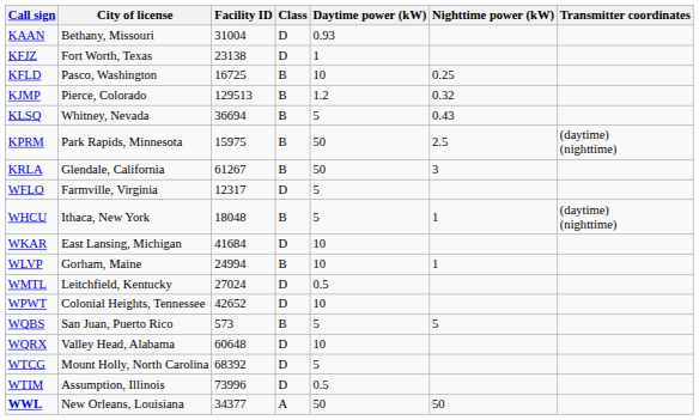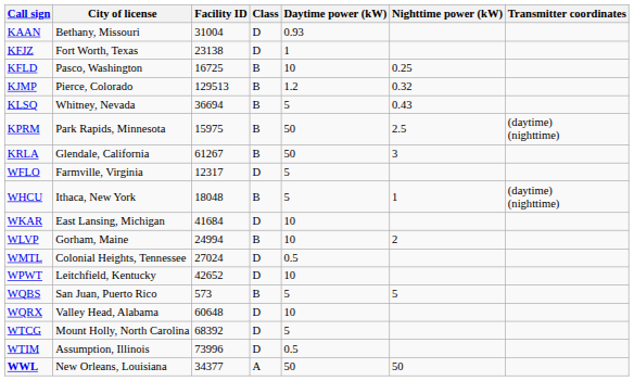 <table class="wikitable sortable">
 <tr>
 <th><a href='#'>Call sign</a></th>
 <th>City of license</th>
 <th>Facility ID</th>
 <th>Class</th>
 <th>Daytime power (kW)</th>
 <th>Nighttime power (kW)</th>
 <th>Transmitter coordinates</th>
 </tr>
 <tr>
 <td><a href='#'>KAAN</a></td>
 <td>Bethany, Missouri</td>
 <td>31004</td>
 <td>D</td>
 <td>0.93</td>
 <td></td>
 <td></td>
 </tr>
 <tr>
 <td><a href='#'>KFJZ</a></td>
 <td>Fort Worth, Texas</td>
 <td>23138</td>
 <td>D</td>
 <td>1</td>
 <td></td>
 <td></td>
 </tr>
 <tr>
 <td><a href='#'>KFLD</a></td>
 <td>Pasco, Washington</td>
 <td>16725</td>
 <td>B</td>
 <td>10</td>
 <td>0.25</td>
 <td></td>
 </tr>
 <tr>
 <td><a href='#'>KJMP</a></td>
 <td>Pierce, Colorado</td>
 <td>129513</td>
 <td>B</td>
 <td>1.2</td>
 <td>0.32</td>
 <td></td>
 </tr>
 <tr>
 <td><a href='#'>KLSQ</a></td>
 <td>Whitney, Nevada</td>
 <td>36694</td>
 <td>B</td>
 <td>5</td>
 <td>0.43</td>
 <td></td>
 </tr>
 <tr>
 <td><a href='#'>KPRM</a></td>
 <td>Park Rapids, Minnesota</td>
 <td>15975</td>
 <td>B</td>
 <td>50</td>
 <td>2.5</td>
 <td> (daytime)<br> (nighttime)</td>
 </tr>
 <tr>
 <td><a href='#'>KRLA</a></td>
 <td>Glendale, California</td>
 <td>61267</td>
 <td>B</td>
 <td>50</td>
 <td>3</td>
 <td></td>
 </tr>
 <tr>
 <td><a href='#'>WFLO</a></td>
 <td>Farmville, Virginia</td>
 <td>12317</td>
 <td>D</td>
 <td>5</td>
 <td></td>
 <td></td>
 </tr>
 <tr>
 <td><a href='#'>WHCU</a></td>
 <td>Ithaca, New York</td>
 <td>18048</td>
 <td>B</td>
 <td>5</td>
 <td>1</td>
 <td> (daytime)<br> (nighttime)</td>
 </tr>
 <tr>
 <td><a href='#'>WKAR</a></td>
 <td>East Lansing, Michigan</td>
 <td>41684</td>
 <td>D</td>
 <td>10</td>
 <td></td>
 <td></td>
 </tr>
 <tr>
 <td><a href='#'>WLVP</a></td>
 <td>Gorham, Maine</td>
 <td>24994</td>
 <td>B</td>
 <td>10</td>
-<td>1</td>
+<td>2</td>
 <td></td>
 </tr>
 <tr>
 <td><a href='#'>WMTL</a></td>
-<td>Leitchfield, Kentucky</td>
+<td>Colonial Heights, Tennessee</td>
 <td>27024</td>
 <td>D</td>
 <td>0.5</td>
 <td></td>
 <td></td>
 </tr>
 <tr>
 <td><a href='#'>WPWT</a></td>
-<td>Colonial Heights, Tennessee</td>
+<td>Leitchfield, Kentucky</td>
 <td>42652</td>
 <td>D</td>
 <td>10</td>
 <td></td>
 <td></td>
 </tr>
 <tr>
 <td><a href='#'>WQBS</a></td>
 <td>San Juan, Puerto Rico</td>
 <td>573</td>
 <td>B</td>
 <td>5</td>
 <td>5</td>
 <td></td>
 </tr>
 <tr>
 <td><a href='#'>WQRX</a></td>
 <td>Valley Head, Alabama</td>
 <td>60648</td>
 <td>D</td>
 <td>10</td>
 <td></td>
 <td></td>
 </tr>
 <tr>
 <td><a href='#'>WTCG</a></td>
 <td>Mount Holly, North Carolina</td>
 <td>68392</td>
 <td>D</td>
 <td>5</td>
 <td></td>
 <td></td>
 </tr>
 <tr>
 <td><a href='#'>WTIM</a></td>
 <td>Assumption, Illinois</td>
 <td>73996</td>
 <td>D</td>
 <td>0.5</td>
 <td></td>
 <td></td>
 </tr>
 <tr>
 <td><strong><a href='#'>WWL</a></strong></td>
 <td>New Orleans, Louisiana</td>
 <td>34377</td>
 <td>A</td>
 <td>50</td>
 <td>50</td>
 <td></td>
 </tr>
 </table>
